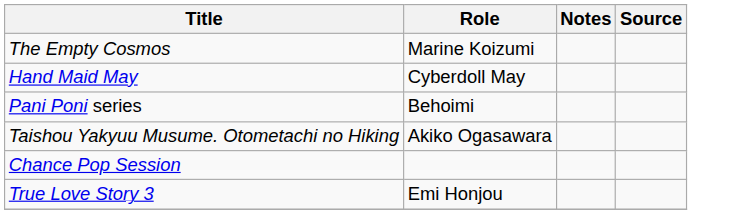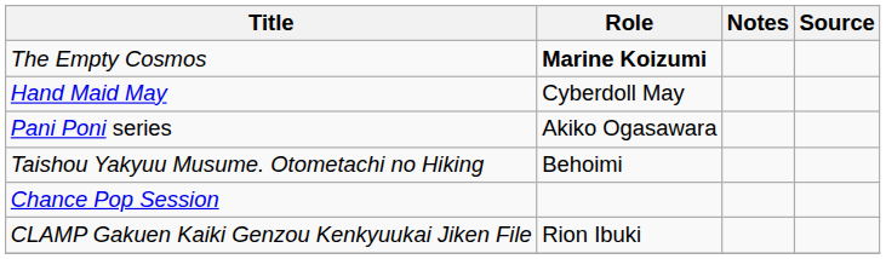 <table class="wikitable sortable plainrowheaders">
 <tr>
 <th>Title</th>
 <th>Role</th>
 <th class="unsortable">Notes</th>
 <th class="unsortable">Source</th>
 </tr>
 <tr>
 <td><em>The Empty Cosmos</em></td>
-<td>Marine Koizumi</td>
+<td><strong>Marine Koizumi</strong></td>
 <td></td>
 <td></td>
 </tr>
 <tr>
 <td><em><a href='#'>Hand Maid May</a></em></td>
 <td>Cyberdoll May</td>
 <td></td>
 <td></td>
 </tr>
 <tr>
 <td><em><a href='#'>Pani Poni</a></em> series</td>
-<td>Behoimi</td>
+<td>Akiko Ogasawara</td>
 <td></td>
 <td></td>
 </tr>
 <tr>
 <td><em>Taishou Yakyuu Musume. Otometachi no Hiking</em></td>
-<td>Akiko Ogasawara</td>
+<td>Behoimi</td>
 <td></td>
 <td></td>
 </tr>
 <tr>
 <td><em><a href='#'>Chance Pop Session</a></em></td>
 <td></td>
 <td></td>
 <td></td>
 </tr>
 <tr>
-<td><em><a href='#'>True Love Story 3</a></em></td>
-<td>Emi Honjou</td>
+<td><em>CLAMP Gakuen Kaiki Genzou Kenkyuukai Jiken File</em></td>
+<td>Rion Ibuki</td>
 <td></td>
 <td></td>
 </tr>
 <tr>
 </tr>
 </table>
